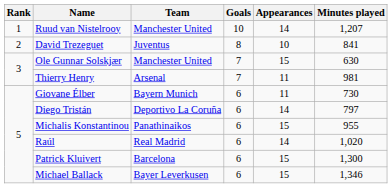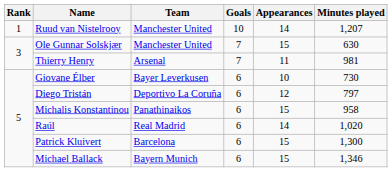 <table class="wikitable" style="text-align:center">
 <tr>
 <th>Rank</th>
 <th>Name</th>
 <th>Team</th>
 <th>Goals</th>
 <th>Appearances</th>
 <th>Minutes played</th>
 </tr>
 <tr>
 <td>1</td>
 <td align="left"> <a href='#'>Ruud van Nistelrooy</a></td>
 <td align="left"> <a href='#'>Manchester United</a></td>
 <td>10</td>
 <td>14</td>
 <td>1,207</td>
-</tr>
-<tr>
-<td>2</td>
-<td align="left"> <a href='#'>David Trezeguet</a></td>
-<td align="left"> <a href='#'>Juventus</a></td>
-<td>8</td>
-<td>10</td>
-<td>841</td>
 </tr>
 <tr>
 <td rowspan="2">3</td>
 <td align="left"> <a href='#'>Ole Gunnar Solskjær</a></td>
 <td align="left"> <a href='#'>Manchester United</a></td>
 <td>7</td>
 <td>15</td>
 <td>630</td>
 </tr>
 <tr>
 <td align="left"> <a href='#'>Thierry Henry</a></td>
 <td align="left"> <a href='#'>Arsenal</a></td>
 <td>7</td>
 <td>11</td>
 <td>981</td>
 </tr>
 <tr>
 <td rowspan="6">5</td>
 <td align="left"> <a href='#'>Giovane Élber</a></td>
-<td align="left"> <a href='#'>Bayern Munich</a></td>
+<td align="left"> <a href='#'>Bayer Leverkusen</a></td>
 <td>6</td>
-<td>11</td>
+<td>10</td>
 <td>730</td>
 </tr>
 <tr>
 <td align="left"> <a href='#'>Diego Tristán</a></td>
 <td align="left"> <a href='#'>Deportivo La Coruña</a></td>
 <td>6</td>
-<td>14</td>
+<td>12</td>
 <td>797</td>
 </tr>
 <tr>
 <td align="left"> <a href='#'>Michalis Konstantinou</a></td>
 <td align="left"> <a href='#'>Panathinaikos</a></td>
 <td>6</td>
 <td>15</td>
-<td>955</td>
+<td>958</td>
 </tr>
 <tr>
 <td align="left"> <a href='#'>Raúl</a></td>
 <td align="left"> <a href='#'>Real Madrid</a></td>
 <td>6</td>
 <td>14</td>
 <td>1,020</td>
 </tr>
 <tr>
 <td align="left"> <a href='#'>Patrick Kluivert</a></td>
 <td align="left"> <a href='#'>Barcelona</a></td>
 <td>6</td>
 <td>15</td>
 <td>1,300</td>
 </tr>
 <tr>
 <td align="left"> <a href='#'>Michael Ballack</a></td>
-<td align="left"> <a href='#'>Bayer Leverkusen</a></td>
+<td align="left"> <a href='#'>Bayern Munich</a></td>
 <td>6</td>
 <td>15</td>
 <td>1,346</td>
 </tr>
 </table>
